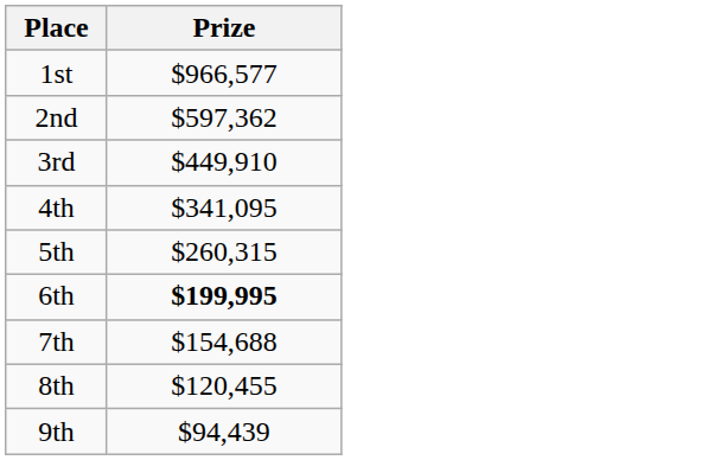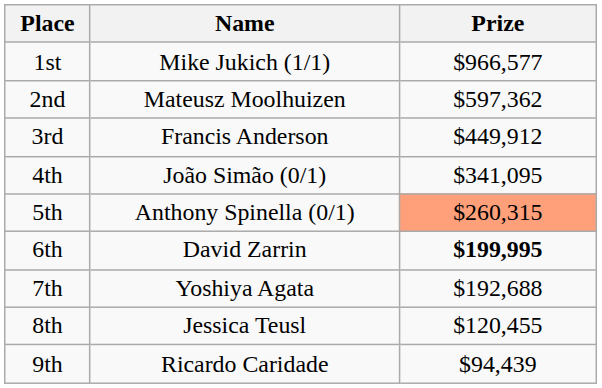 <table class="wikitable">
 <tr>
 <th width="50">Place</th>
+<th width="200">Name</th>
 <th width="125">Prize</th>
 </tr>
 <tr>
 <td align = "center">1st</td>
+<td align = "center"> Mike Jukich (1/1)</td>
 <td align = "center">$966,577</td>
 </tr>
 <tr>
 <td align = "center">2nd</td>
+<td align = "center"> Mateusz Moolhuizen</td>
 <td align = "center">$597,362</td>
 </tr>
 <tr>
 <td align = "center">3rd</td>
-<td align = "center">$449,910</td>
+<td align = "center"> Francis Anderson</td>
+<td align = "center">$449,912</td>
 </tr>
 <tr>
 <td align = "center">4th</td>
+<td align = "center"> João Simão (0/1)</td>
 <td align = "center">$341,095</td>
 </tr>
 <tr>
 <td align = "center">5th</td>
-<td align = "center">$260,315</td>
+<td align = "center"> Anthony Spinella (0/1)</td>
+<td align = "center" style="background: lightsalmon;">$260,315</td>
 </tr>
 <tr>
 <td align = "center">6th</td>
+<td align = "center"> David Zarrin</td>
 <td align = "center"><strong>$199,995</strong></td>
 </tr>
 <tr>
 <td align = "center">7th</td>
-<td align = "center">$154,688</td>
+<td align = "center"> Yoshiya Agata</td>
+<td align = "center">$192,688</td>
 </tr>
 <tr>
 <td align = "center">8th</td>
+<td align = "center"> Jessica Teusl</td>
 <td align = "center">$120,455</td>
 </tr>
 <tr>
 <td align = "center">9th</td>
+<td align = "center"> Ricardo Caridade</td>
 <td align = "center">$94,439</td>
 </tr>
 </table>
